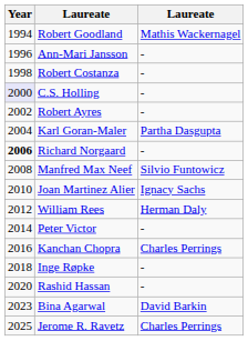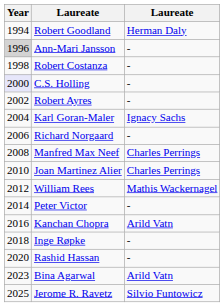 <table class="wikitable">
 <tr>
 <th>Year</th>
 <th>Laureate</th>
 <th>Laureate</th>
 </tr>
 <tr>
 <td>1994</td>
 <td><a href='#'>Robert Goodland</a></td>
-<td><a href='#'>Mathis Wackernagel</a></td>
+<td><a href='#'>Herman Daly</a></td>
 </tr>
 <tr>
-<td>1996</td>
+<td style="background: lightgrey;">1996</td>
 <td><a href='#'>Ann-Mari Jansson</a></td>
 <td>-</td>
 </tr>
 <tr>
 <td>1998</td>
 <td><a href='#'>Robert Costanza</a></td>
 <td>-</td>
 </tr>
 <tr>
 <td style="background: lavender;">2000</td>
 <td><a href='#'>C.S. Holling</a></td>
 <td>-</td>
 </tr>
 <tr>
 <td>2002</td>
 <td><a href='#'>Robert Ayres</a></td>
 <td>-</td>
 </tr>
 <tr>
 <td>2004</td>
 <td><a href='#'>Karl Goran-Maler</a></td>
-<td><a href='#'>Partha Dasgupta</a></td>
+<td><a href='#'>Ignacy Sachs</a></td>
 </tr>
 <tr>
-<td><strong>2006</strong></td>
+<td>2006</td>
 <td><a href='#'>Richard Norgaard</a></td>
 <td>-</td>
 </tr>
 <tr>
 <td>2008</td>
 <td><a href='#'>Manfred Max Neef</a></td>
-<td><a href='#'>Silvio Funtowicz</a></td>
+<td><a href='#'>Charles Perrings</a></td>
 </tr>
 <tr>
 <td>2010</td>
 <td><a href='#'>Joan Martinez Alier</a></td>
-<td><a href='#'>Ignacy Sachs</a></td>
+<td><a href='#'>Charles Perrings</a></td>
 </tr>
 <tr>
 <td>2012</td>
 <td><a href='#'>William Rees</a></td>
-<td><a href='#'>Herman Daly</a></td>
+<td><a href='#'>Mathis Wackernagel</a></td>
 </tr>
 <tr>
 <td>2014</td>
 <td><a href='#'>Peter Victor</a></td>
 <td>-</td>
 </tr>
 <tr>
 <td>2016</td>
 <td><a href='#'>Kanchan Chopra</a></td>
-<td><a href='#'>Charles Perrings</a></td>
+<td><a href='#'>Arild Vatn</a></td>
 </tr>
 <tr>
 <td>2018</td>
 <td><a href='#'>Inge Røpke</a></td>
 <td>-</td>
 </tr>
 <tr>
 <td>2020</td>
 <td><a href='#'>Rashid Hassan</a></td>
 <td>-</td>
 </tr>
 <tr>
 <td>2023</td>
 <td><a href='#'>Bina Agarwal</a></td>
-<td><a href='#'>David Barkin</a></td>
+<td><a href='#'>Arild Vatn</a></td>
 </tr>
 <tr>
 <td>2025</td>
 <td><a href='#'>Jerome R. Ravetz</a></td>
-<td><a href='#'>Charles Perrings</a></td>
+<td><a href='#'>Silvio Funtowicz</a></td>
 </tr>
 </table>
